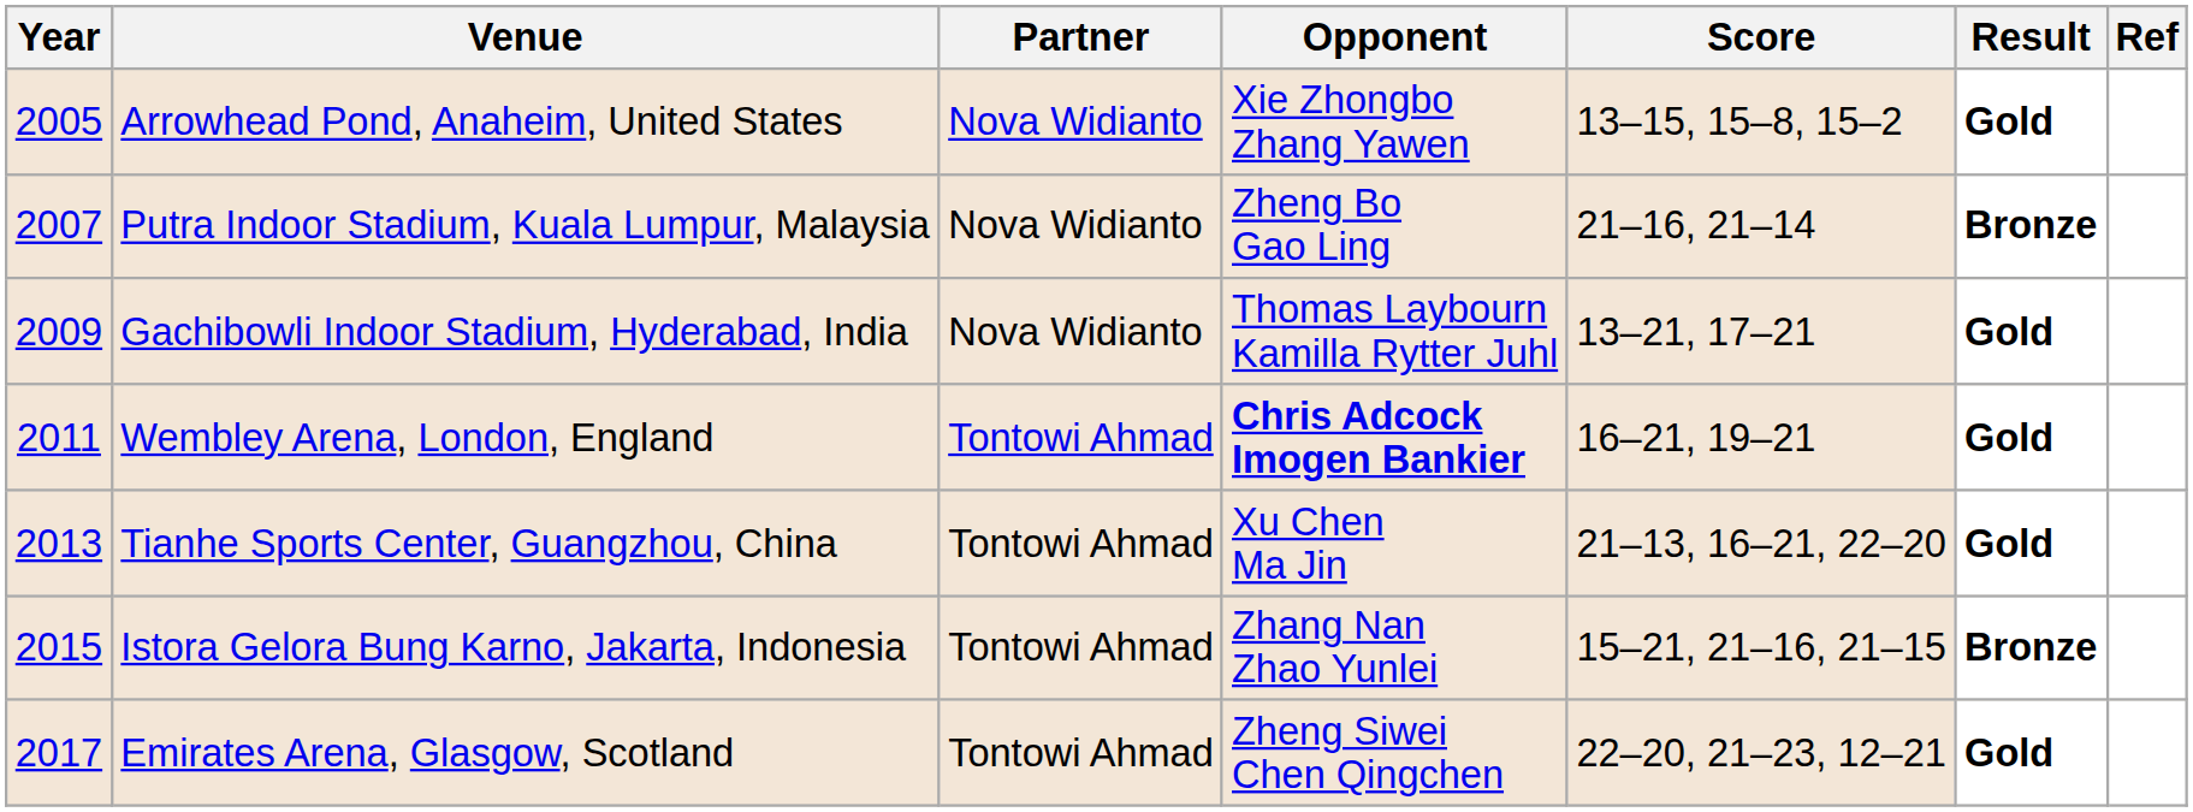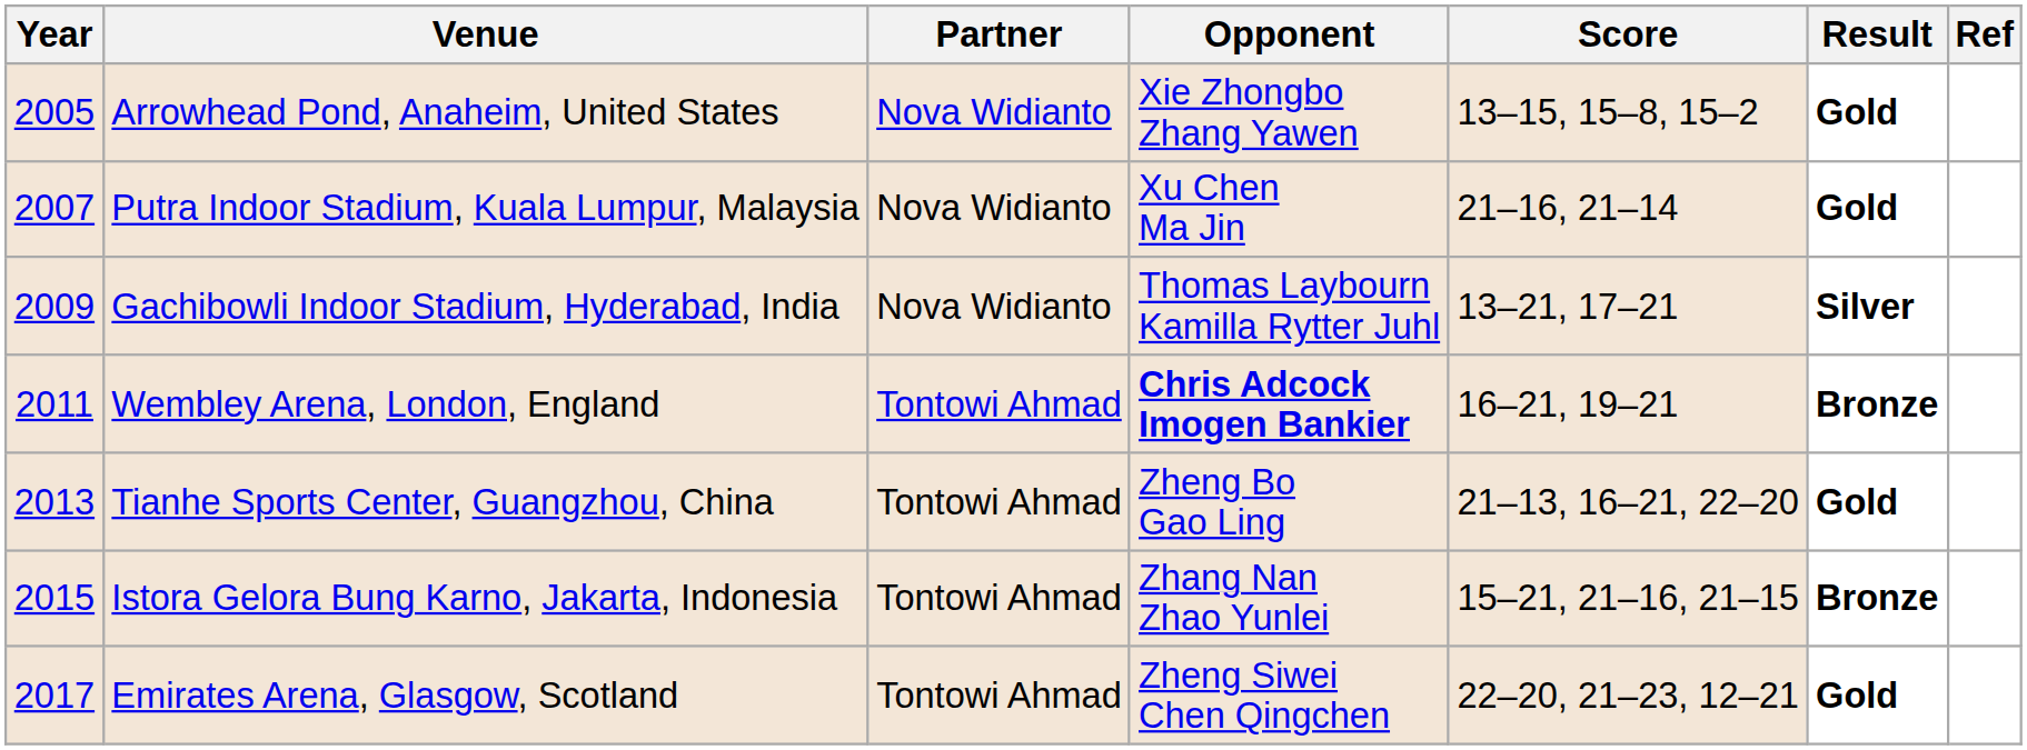 <table class="sortable wikitable" style="font-size: 90%">
 <tr>
 <th>Year</th>
 <th>Venue</th>
 <th>Partner</th>
 <th>Opponent</th>
 <th>Score</th>
 <th>Result</th>
 <th>Ref</th>
 </tr>
 <tr style="background:#F3E6D7">
 <td align="center"><a href='#'>2005</a></td>
 <td align="left"><a href='#'>Arrowhead Pond</a>, <a href='#'>Anaheim</a>, United States</td>
 <td align="left"> <a href='#'>Nova Widianto</a></td>
 <td align="left"> <a href='#'>Xie Zhongbo</a> <br>  <a href='#'>Zhang Yawen</a></td>
 <td align="left">13–15, 15–8, 15–2</td>
 <td style="text-align:left; background:white"> <strong>Gold</strong></td>
 <td style="text-align:center; background:white"></td>
 </tr>
 <tr style="background:#F3E6D7">
 <td align="center"><a href='#'>2007</a></td>
 <td align="left"><a href='#'>Putra Indoor Stadium</a>, <a href='#'>Kuala Lumpur</a>, Malaysia</td>
 <td align="left"> Nova Widianto</td>
-<td align="left"> <a href='#'>Zheng Bo</a> <br>  <a href='#'>Gao Ling</a></td>
+<td align="left"> <a href='#'>Xu Chen</a> <br>  <a href='#'>Ma Jin</a></td>
 <td align="left">21–16, 21–14</td>
-<td style="text-align:left; background:white"> <strong>Bronze</strong></td>
+<td style="text-align:left; background:white"> <strong>Gold</strong></td>
 <td style="text-align:center; background:white"></td>
 </tr>
 <tr style="background:#F3E6D7">
 <td align="center"><a href='#'>2009</a></td>
 <td align="left"><a href='#'>Gachibowli Indoor Stadium</a>, <a href='#'>Hyderabad</a>, India</td>
 <td align="left"> Nova Widianto</td>
 <td align="left"> <a href='#'>Thomas Laybourn</a> <br>  <a href='#'>Kamilla Rytter Juhl</a></td>
 <td align="left">13–21, 17–21</td>
-<td style="text-align:left; background:white"> <strong>Gold</strong></td>
+<td style="text-align:left; background:white"> <strong>Silver</strong></td>
 <td style="text-align:center; background:white"></td>
 </tr>
 <tr style="background:#F3E6D7">
 <td align="center"><a href='#'>2011</a></td>
 <td align="left"><a href='#'>Wembley Arena</a>, <a href='#'>London</a>, England</td>
 <td align="left"> <a href='#'>Tontowi Ahmad</a></td>
 <td align="left"><strong> <a href='#'>Chris Adcock</a> <br>  <a href='#'>Imogen Bankier</a></strong></td>
 <td align="left">16–21, 19–21</td>
-<td style="text-align:left; background:white"> <strong>Gold</strong></td>
+<td style="text-align:left; background:white"> <strong>Bronze</strong></td>
 <td style="text-align:center; background:white"></td>
 </tr>
 <tr style="background:#F3E6D7">
 <td align="center"><a href='#'>2013</a></td>
 <td align="left"><a href='#'>Tianhe Sports Center</a>, <a href='#'>Guangzhou</a>, China</td>
 <td align="left"> Tontowi Ahmad</td>
-<td align="left"> <a href='#'>Xu Chen</a> <br>  <a href='#'>Ma Jin</a></td>
+<td align="left"> <a href='#'>Zheng Bo</a> <br>  <a href='#'>Gao Ling</a></td>
 <td align="left">21–13, 16–21, 22–20</td>
 <td style="text-align:left; background:white"> <strong>Gold</strong></td>
 <td style="text-align:center; background:white"></td>
 </tr>
 <tr style="background:#F3E6D7">
 <td align="center"><a href='#'>2015</a></td>
 <td align="left"><a href='#'>Istora Gelora Bung Karno</a>, <a href='#'>Jakarta</a>, Indonesia</td>
 <td align="left"> Tontowi Ahmad</td>
 <td align="left"> <a href='#'>Zhang Nan</a> <br>  <a href='#'>Zhao Yunlei</a></td>
 <td align="left">15–21, 21–16, 21–15</td>
 <td style="text-align:left; background:white"> <strong>Bronze</strong></td>
 <td style="text-align:center; background:white"></td>
 </tr>
 <tr style="background:#F3E6D7">
 <td align="center"><a href='#'>2017</a></td>
 <td align="left"><a href='#'>Emirates Arena</a>, <a href='#'>Glasgow</a>, Scotland</td>
 <td align="left"> Tontowi Ahmad</td>
 <td align="left"> <a href='#'>Zheng Siwei</a> <br>  <a href='#'>Chen Qingchen</a></td>
 <td align="left">22–20, 21–23, 12–21</td>
 <td style="text-align:left; background:white"> <strong>Gold</strong></td>
 <td style="text-align:center; background:white"></td>
 </tr>
 </table>
